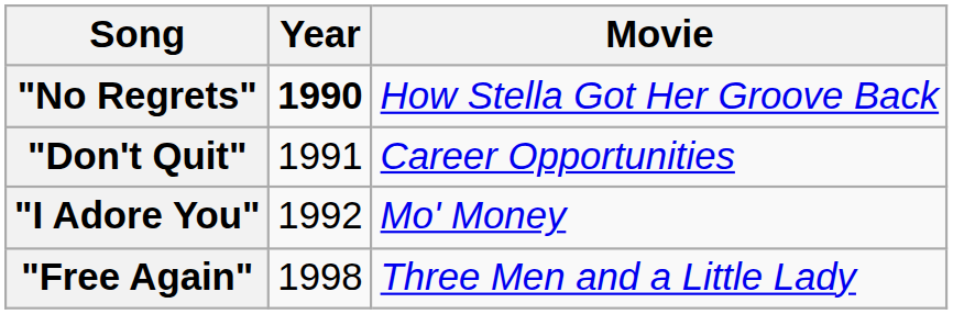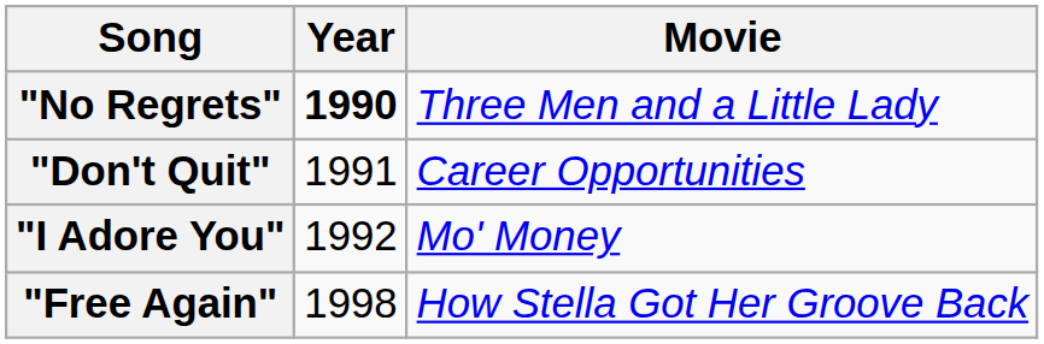 <table class="wikitable plainrowheaders" border="1">
 <tr>
 <th scope="col">Song</th>
 <th scope="col">Year</th>
 <th scope="col">Movie</th>
 </tr>
 <tr>
 <th scope="row">"No Regrets"</th>
 <td><strong>1990</strong></td>
-<td><em><a href='#'>How Stella Got Her Groove Back</a></em></td>
+<td><em><a href='#'>Three Men and a Little Lady</a></em></td>
 </tr>
 <tr>
 <th scope="row">"Don't Quit"</th>
 <td>1991</td>
 <td><em><a href='#'>Career Opportunities</a></em></td>
 </tr>
 <tr>
 <th scope="row">"I Adore You"</th>
 <td>1992</td>
 <td><em><a href='#'>Mo' Money</a></em></td>
 </tr>
 <tr>
 <th scope="row">"Free Again"</th>
 <td>1998</td>
-<td><em><a href='#'>Three Men and a Little Lady</a></em></td>
+<td><em><a href='#'>How Stella Got Her Groove Back</a></em></td>
 </tr>
 </table>
